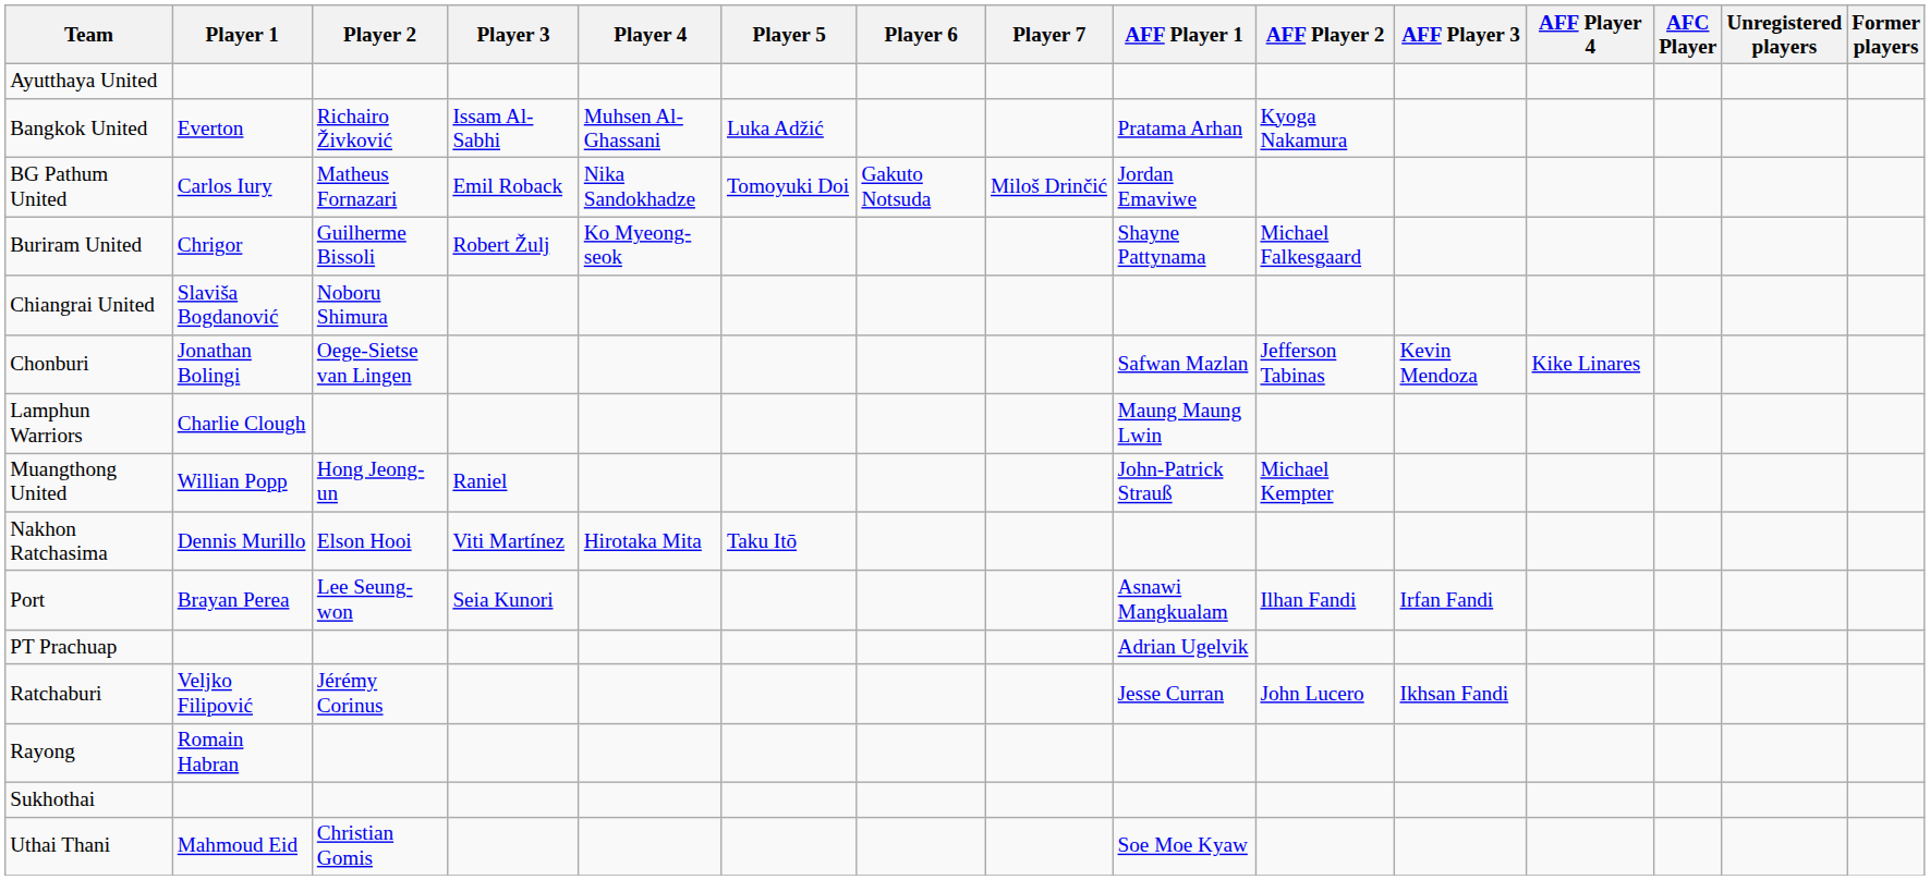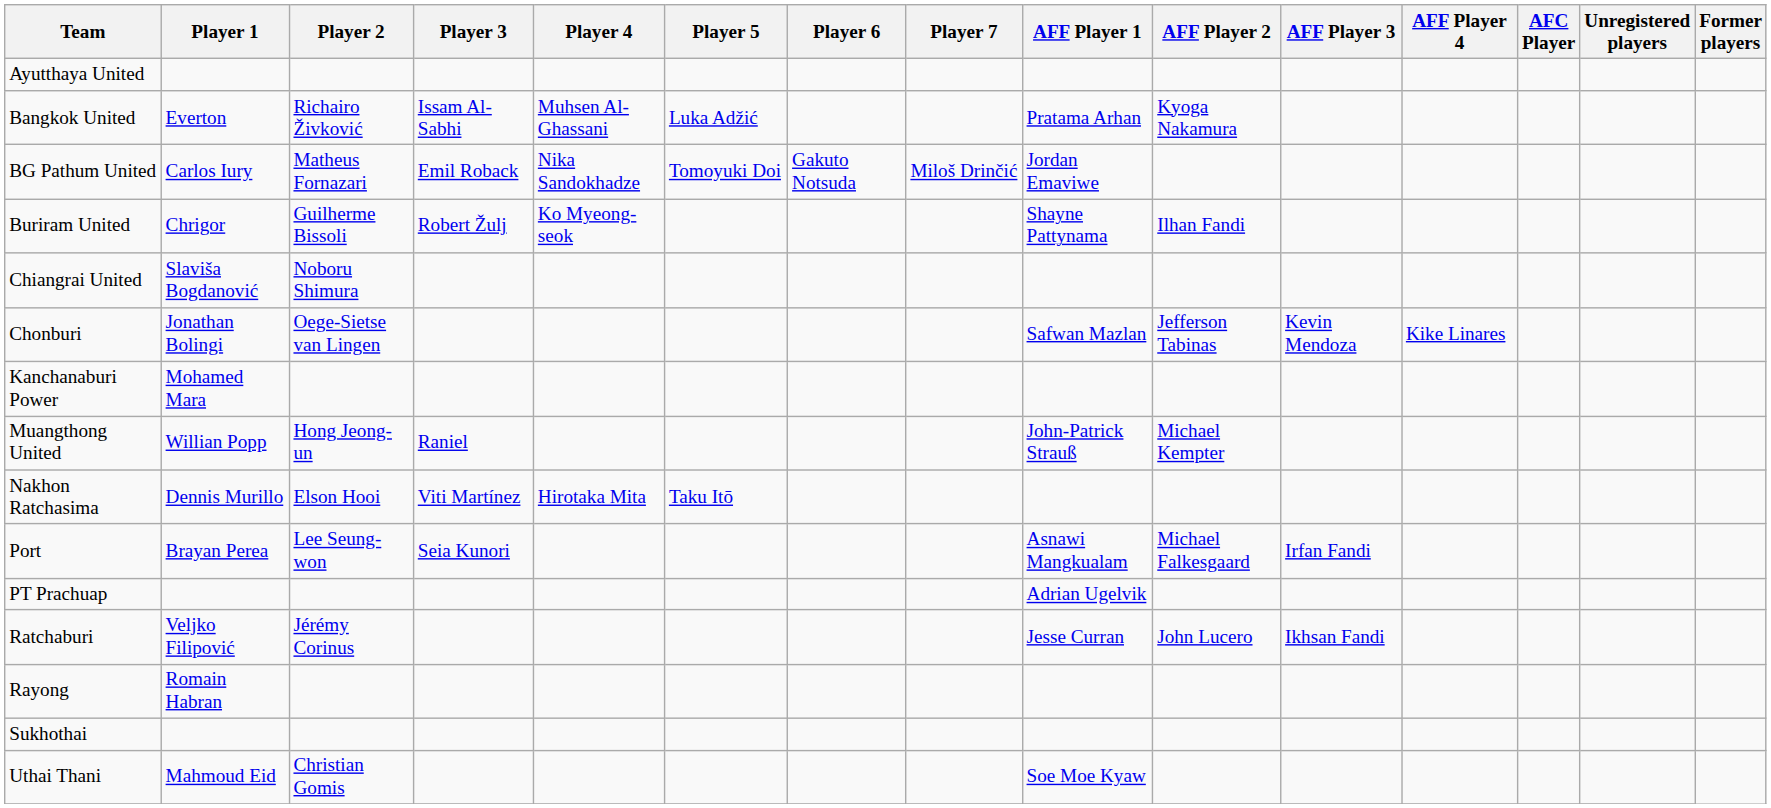 <table class="wikitable" style="font-size:85%;">
 <tr>
 <th style="width:10%">Team</th>
 <th style="width:8%">Player 1</th>
 <th style="width:8%">Player 2</th>
 <th style="width:8%">Player 3</th>
 <th style="width:8%">Player 4</th>
 <th style="width:8%">Player 5</th>
 <th style="width:8%">Player 6</th>
 <th style="width:8%">Player 7</th>
 <th style="width:8%"><a href='#'>AFF</a> Player 1</th>
 <th style="width:8%"><a href='#'>AFF</a> Player 2</th>
 <th style="width:8%"><a href='#'>AFF</a> Player 3</th>
 <th style="width:8%"><a href='#'>AFF</a> Player 4</th>
 <th style="width:8%"><a href='#'>AFC</a> Player</th>
 <th style="width:8%">Unregistered players</th>
 <th style="width:8%">Former players</th>
 </tr>
 <tr>
 <td>Ayutthaya United</td>
 <td></td>
 <td></td>
 <td></td>
 <td></td>
 <td></td>
 <td></td>
 <td></td>
 <td></td>
 <td></td>
 <td></td>
 <td></td>
 <td></td>
 <td></td>
 <td></td>
 </tr>
 <tr>
 <td>Bangkok United</td>
 <td> <a href='#'>Everton</a></td>
 <td> <a href='#'>Richairo Živković</a></td>
 <td> <a href='#'>Issam Al-Sabhi</a></td>
 <td> <a href='#'>Muhsen Al-Ghassani</a></td>
 <td> <a href='#'>Luka Adžić</a></td>
 <td></td>
 <td></td>
 <td> <a href='#'>Pratama Arhan</a></td>
 <td> <a href='#'>Kyoga Nakamura</a></td>
 <td></td>
 <td></td>
 <td></td>
 <td></td>
 <td></td>
 </tr>
 <tr>
 <td>BG Pathum United</td>
 <td> <a href='#'>Carlos Iury</a></td>
 <td> <a href='#'>Matheus Fornazari</a></td>
 <td> <a href='#'>Emil Roback</a></td>
 <td> <a href='#'>Nika Sandokhadze</a></td>
 <td> <a href='#'>Tomoyuki Doi</a></td>
 <td> <a href='#'>Gakuto Notsuda</a></td>
 <td> <a href='#'>Miloš Drinčić</a></td>
 <td> <a href='#'>Jordan Emaviwe</a></td>
 <td></td>
 <td></td>
 <td></td>
 <td></td>
 <td></td>
 <td></td>
 </tr>
 <tr>
 <td>Buriram United</td>
 <td> <a href='#'>Chrigor</a></td>
 <td> <a href='#'>Guilherme Bissoli</a></td>
 <td> <a href='#'>Robert Žulj</a></td>
 <td> <a href='#'>Ko Myeong-seok</a></td>
 <td></td>
 <td></td>
 <td></td>
 <td> <a href='#'>Shayne Pattynama</a></td>
-<td> <a href='#'>Michael Falkesgaard</a></td>
+<td> <a href='#'>Ilhan Fandi</a></td>
 <td></td>
 <td></td>
 <td></td>
 <td></td>
 <td></td>
 </tr>
 <tr>
 <td>Chiangrai United</td>
 <td> <a href='#'>Slaviša Bogdanović</a></td>
 <td> <a href='#'>Noboru Shimura</a></td>
 <td></td>
 <td></td>
 <td></td>
 <td></td>
 <td></td>
 <td></td>
 <td></td>
 <td></td>
 <td></td>
 <td></td>
 <td></td>
 <td></td>
 </tr>
 <tr>
 <td>Chonburi</td>
 <td> <a href='#'>Jonathan Bolingi</a> </td>
 <td> <a href='#'>Oege-Sietse van Lingen</a> </td>
 <td></td>
 <td></td>
 <td></td>
 <td></td>
 <td></td>
 <td> <a href='#'>Safwan Mazlan</a></td>
 <td> <a href='#'>Jefferson Tabinas</a> </td>
 <td> <a href='#'>Kevin Mendoza</a></td>
 <td> <a href='#'>Kike Linares</a></td>
 <td></td>
 <td></td>
 </tr>
 <tr>
-<td>Lamphun Warriors</td>
-<td> <a href='#'>Charlie Clough</a></td>
+<td>Kanchanaburi Power</td>
+<td> <a href='#'>Mohamed Mara</a> </td>
 <td></td>
 <td></td>
 <td></td>
 <td></td>
 <td></td>
 <td></td>
-<td> <a href='#'>Maung Maung Lwin</a></td>
+<td></td>
 <td></td>
 <td></td>
 <td></td>
 <td></td>
 <td></td>
 <td></td>
 </tr>
 <tr>
 <td>Muangthong United</td>
 <td> <a href='#'>Willian Popp</a></td>
 <td> <a href='#'>Hong Jeong-un</a></td>
 <td> <a href='#'>Raniel</a></td>
 <td></td>
 <td></td>
 <td></td>
 <td></td>
 <td> <a href='#'>John-Patrick Strauß</a></td>
 <td> <a href='#'>Michael Kempter</a></td>
 <td></td>
 <td></td>
 <td></td>
 <td></td>
 <td></td>
 </tr>
 <tr>
 <td>Nakhon Ratchasima</td>
 <td> <a href='#'>Dennis Murillo</a></td>
 <td> <a href='#'>Elson Hooi</a></td>
 <td> <a href='#'>Viti Martínez</a></td>
 <td> <a href='#'>Hirotaka Mita</a> </td>
 <td> <a href='#'>Taku Itō</a></td>
 <td></td>
 <td></td>
 <td></td>
 <td></td>
 <td></td>
 <td></td>
 <td></td>
 <td></td>
 <td></td>
 </tr>
 <tr>
 <td>Port</td>
 <td> <a href='#'>Brayan Perea</a></td>
 <td> <a href='#'>Lee Seung-won</a></td>
 <td> <a href='#'>Seia Kunori</a></td>
 <td></td>
 <td></td>
 <td></td>
 <td></td>
 <td> <a href='#'>Asnawi Mangkualam</a></td>
-<td> <a href='#'>Ilhan Fandi</a></td>
+<td> <a href='#'>Michael Falkesgaard</a></td>
 <td> <a href='#'>Irfan Fandi</a></td>
 <td></td>
 <td></td>
 <td></td>
 <td></td>
 </tr>
 <tr>
 <td>PT Prachuap</td>
 <td></td>
 <td></td>
 <td></td>
 <td></td>
 <td></td>
 <td></td>
 <td></td>
 <td> <a href='#'>Adrian Ugelvik</a></td>
 <td></td>
 <td></td>
 <td></td>
 <td></td>
 <td></td>
 <td></td>
 </tr>
 <tr>
 <td>Ratchaburi</td>
 <td> <a href='#'>Veljko Filipović</a></td>
 <td> <a href='#'>Jérémy Corinus</a></td>
 <td></td>
 <td></td>
 <td></td>
 <td></td>
 <td></td>
 <td> <a href='#'>Jesse Curran</a></td>
 <td> <a href='#'>John Lucero</a></td>
 <td> <a href='#'>Ikhsan Fandi</a></td>
 <td></td>
 <td></td>
 <td></td>
 <td></td>
 </tr>
 <tr>
 <td>Rayong</td>
 <td> <a href='#'>Romain Habran</a></td>
 <td></td>
 <td></td>
 <td></td>
 <td></td>
 <td></td>
 <td></td>
 <td></td>
 <td></td>
 <td></td>
 <td></td>
 <td></td>
 <td></td>
 <td></td>
 </tr>
 <tr>
 <td>Sukhothai</td>
 <td></td>
 <td></td>
 <td></td>
 <td></td>
 <td></td>
 <td></td>
 <td></td>
 <td></td>
 <td></td>
 <td></td>
 <td></td>
 <td></td>
 <td></td>
 <td></td>
 </tr>
 <tr>
 <td>Uthai Thani</td>
 <td> <a href='#'>Mahmoud Eid</a></td>
 <td> <a href='#'>Christian Gomis</a></td>
 <td></td>
 <td></td>
 <td></td>
 <td></td>
 <td></td>
 <td> <a href='#'>Soe Moe Kyaw</a></td>
 <td></td>
 <td></td>
 <td></td>
 <td></td>
 <td></td>
 </tr>
 <tr>
 </tr>
 </table>
